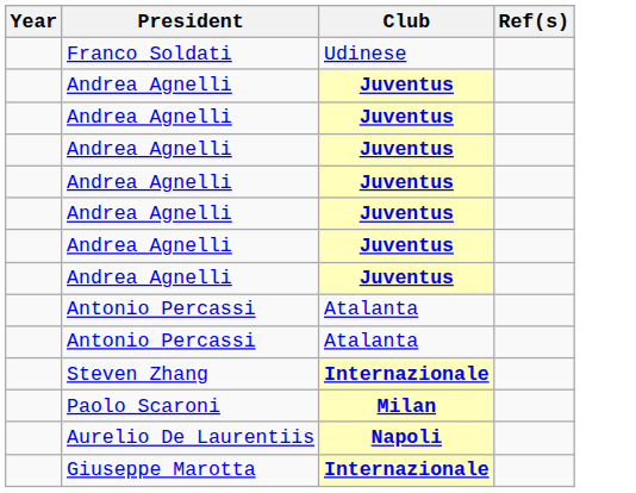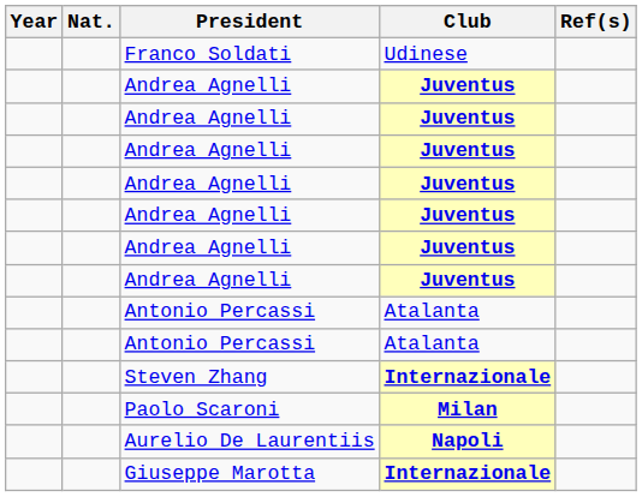 <table class="sortable wikitable plainrowheaders">
 <tr bgcolor="lightgrey" align="center">
 <th>Year</th>
+<th>Nat.</th>
 <th>President</th>
 <th>Club</th>
 <th>Ref(s)</th>
 </tr>
 <tr>
+<td></td>
 <td></td>
 <td><a href='#'>Franco Soldati</a></td>
 <td><a href='#'>Udinese</a></td>
 <td></td>
 </tr>
 <tr>
 <td></td>
-<td><a href='#'>Andrea Agnelli</a></td>
-<th scope="row" style="background:#ffb"><a href='#'>Juventus</a></th>
-<td></td>
-</tr>
-<tr>
 <td></td>
 <td><a href='#'>Andrea Agnelli</a></td>
 <th scope="row" style="background:#ffb"><a href='#'>Juventus</a></th>
 <td></td>
 </tr>
 <tr>
 <td></td>
-<td><a href='#'>Andrea Agnelli</a></td>
-<th scope="row" style="background:#ffb"><a href='#'>Juventus</a></th>
-<td></td>
-</tr>
-<tr>
 <td></td>
 <td><a href='#'>Andrea Agnelli</a></td>
 <th scope="row" style="background:#ffb"><a href='#'>Juventus</a></th>
 <td></td>
 </tr>
 <tr>
 <td></td>
-<td><a href='#'>Andrea Agnelli</a></td>
-<th scope="row" style="background:#ffb"><a href='#'>Juventus</a></th>
-<td></td>
-</tr>
-<tr>
 <td></td>
 <td><a href='#'>Andrea Agnelli</a></td>
 <th scope="row" style="background:#ffb"><a href='#'>Juventus</a></th>
 <td></td>
 </tr>
 <tr>
 <td></td>
+<td></td>
 <td><a href='#'>Andrea Agnelli</a></td>
 <th scope="row" style="background:#ffb"><a href='#'>Juventus</a></th>
 <td></td>
 </tr>
 <tr>
+<td></td>
+<td></td>
+<td><a href='#'>Andrea Agnelli</a></td>
+<th scope="row" style="background:#ffb"><a href='#'>Juventus</a></th>
+<td></td>
+</tr>
+<tr>
+<td></td>
+<td></td>
+<td><a href='#'>Andrea Agnelli</a></td>
+<th scope="row" style="background:#ffb"><a href='#'>Juventus</a></th>
+<td></td>
+</tr>
+<tr>
+<td></td>
+<td></td>
+<td><a href='#'>Andrea Agnelli</a></td>
+<th scope="row" style="background:#ffb"><a href='#'>Juventus</a></th>
+<td></td>
+</tr>
+<tr>
+<td></td>
 <td></td>
 <td><a href='#'>Antonio Percassi</a></td>
 <td><a href='#'>Atalanta</a></td>
 <td></td>
 </tr>
 <tr>
 <td></td>
+<td></td>
 <td><a href='#'>Antonio Percassi</a></td>
 <td><a href='#'>Atalanta</a></td>
 <td></td>
 </tr>
 <tr>
+<td></td>
 <td></td>
 <td><a href='#'>Steven Zhang</a></td>
 <th scope="row" style="background:#ffb"><a href='#'>Internazionale</a></th>
 <td></td>
 </tr>
 <tr>
 <td></td>
+<td></td>
 <td><a href='#'>Paolo Scaroni</a></td>
 <th scope="row" style="background:#ffb"><a href='#'>Milan</a></th>
 <td></td>
 </tr>
 <tr>
+<td></td>
 <td></td>
 <td><a href='#'>Aurelio De Laurentiis</a></td>
 <th scope="row" style="background:#ffb"><a href='#'>Napoli</a></th>
 <td></td>
 </tr>
 <tr>
 <td></td>
+<td></td>
 <td><a href='#'>Giuseppe Marotta</a></td>
 <th scope="row" style="background:#ffb"><a href='#'>Internazionale</a></th>
 <td></td>
 </tr>
 </table>
